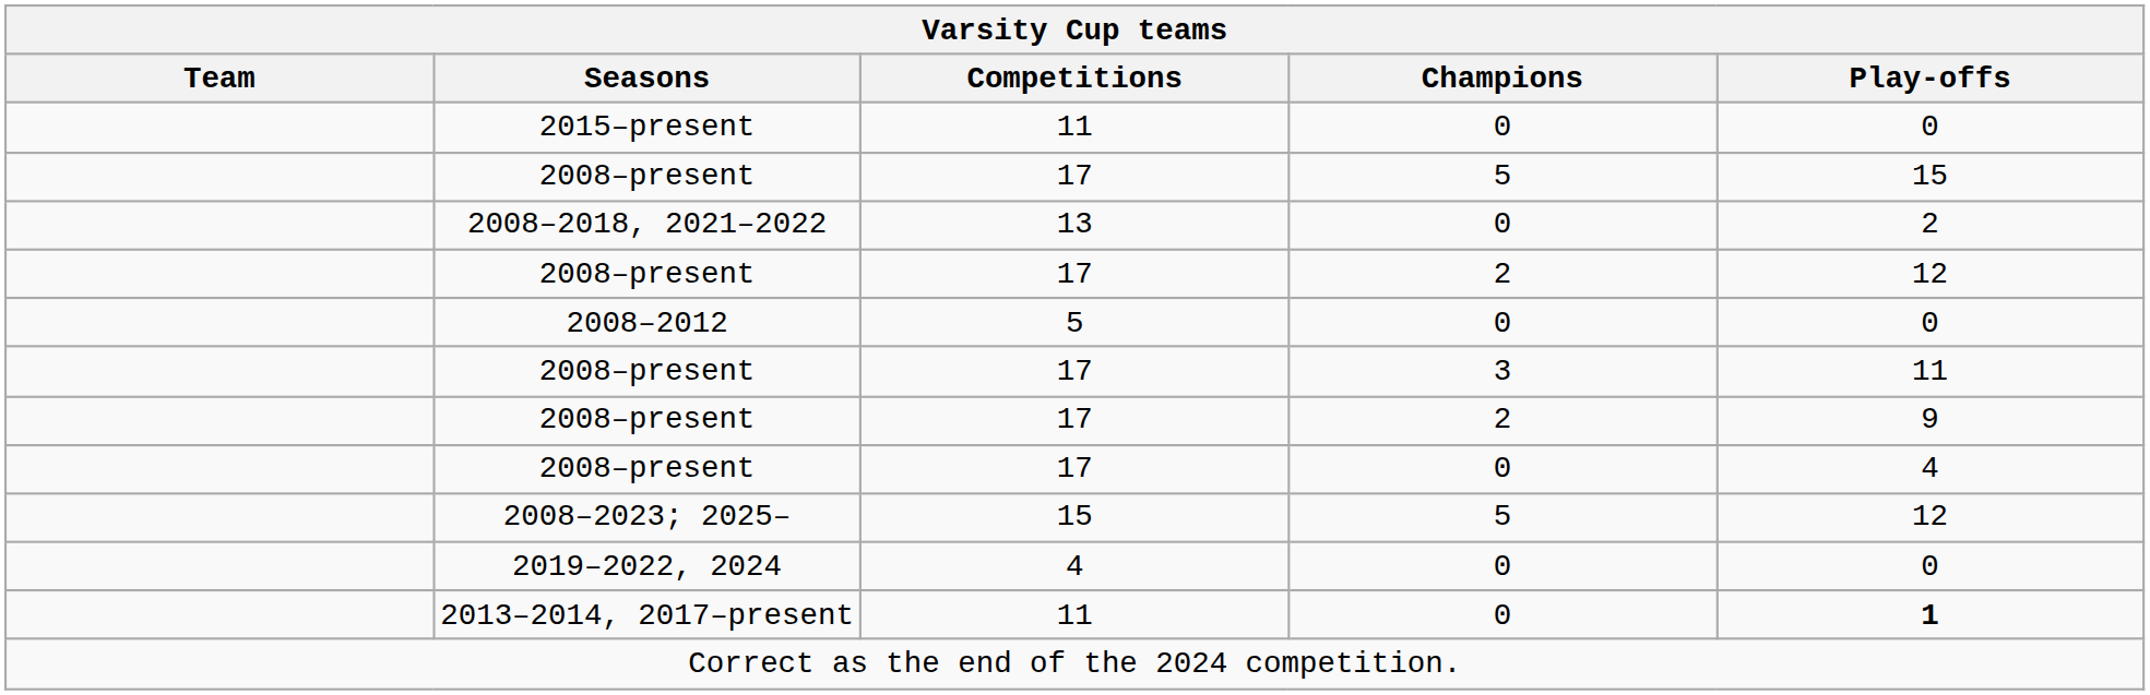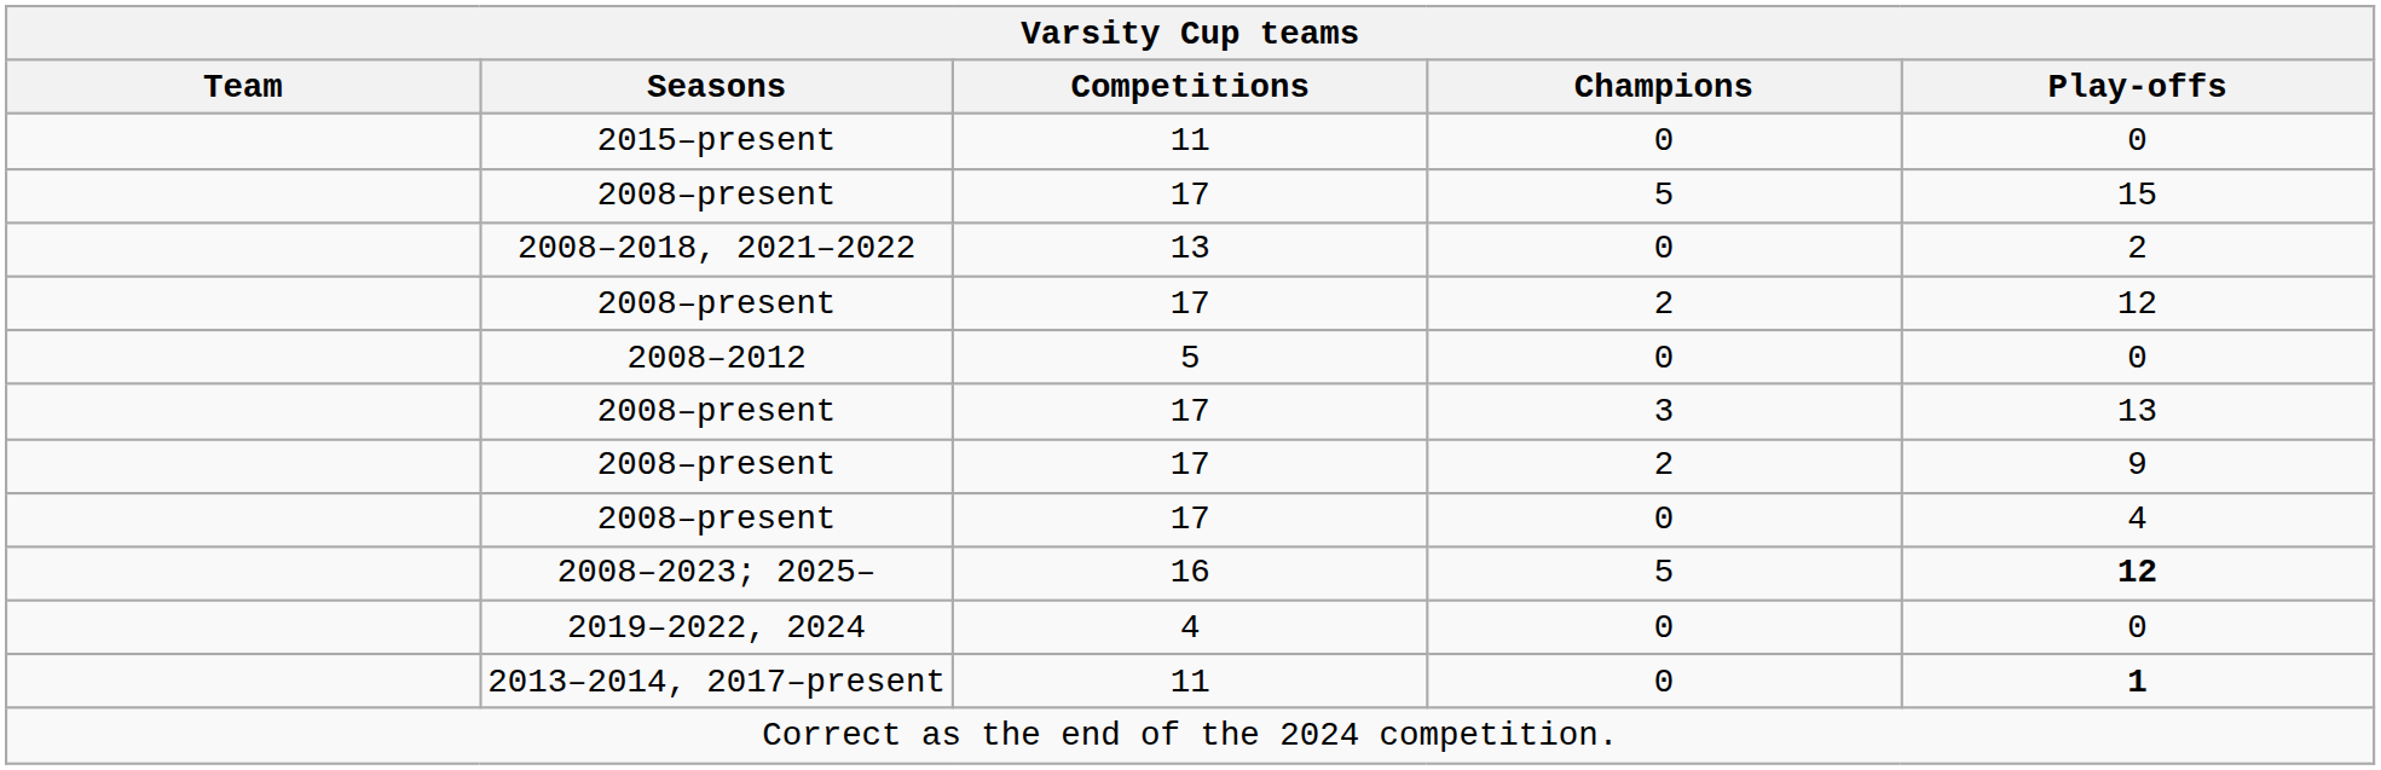 <table class="wikitable sortable" style="text-align:center">
 <tr>
 <th colspan="100%" align=center><strong>Varsity Cup teams</strong></th>
 </tr>
 <tr>
 <th width="20%">Team</th>
 <th width="20%">Seasons</th>
 <th width="20%">Competitions</th>
 <th width="20%">Champions</th>
 <th width="20%">Play-offs</th>
 </tr>
 <tr>
 <td style="text-align:left;"></td>
 <td>2015–present</td>
 <td>11</td>
 <td>0</td>
 <td>0</td>
 </tr>
 <tr>
 <td style="text-align:left;"></td>
 <td>2008–present</td>
 <td>17</td>
 <td>5</td>
 <td>15</td>
 </tr>
 <tr>
 <td style="text-align:left;"></td>
 <td>2008–2018, 2021–2022</td>
 <td>13</td>
 <td>0</td>
 <td>2</td>
 </tr>
 <tr>
 <td style="text-align:left;"></td>
 <td>2008–present</td>
 <td>17</td>
 <td>2</td>
 <td>12</td>
 </tr>
 <tr>
 <td style="text-align:left;"></td>
 <td>2008–2012</td>
 <td>5</td>
 <td>0</td>
 <td>0</td>
 </tr>
 <tr>
 <td style="text-align:left;"></td>
 <td>2008–present</td>
 <td>17</td>
 <td>3</td>
-<td>11</td>
+<td>13</td>
 </tr>
 <tr>
 <td style="text-align:left;"></td>
 <td>2008–present</td>
 <td>17</td>
 <td>2</td>
 <td>9</td>
 </tr>
 <tr>
 <td style="text-align:left;"></td>
 <td>2008–present</td>
 <td>17</td>
 <td>0</td>
 <td>4</td>
 </tr>
 <tr>
 <td style="text-align:left;"></td>
 <td>2008–2023; 2025–</td>
-<td>15</td>
+<td>16</td>
 <td>5</td>
-<td>12</td>
+<td><strong>12</strong></td>
 </tr>
 <tr>
 <td style="text-align:left;"></td>
 <td>2019–2022, 2024</td>
 <td>4</td>
 <td>0</td>
 <td>0</td>
 </tr>
 <tr>
 <td style="text-align:left;"></td>
 <td>2013–2014, 2017–present</td>
 <td>11</td>
 <td>0</td>
 <td><strong>1</strong></td>
 </tr>
 <tr>
 <td colspan="100%" style="text-align:center;">Correct as the end of the 2024 competition.</td>
 </tr>
 </table>
